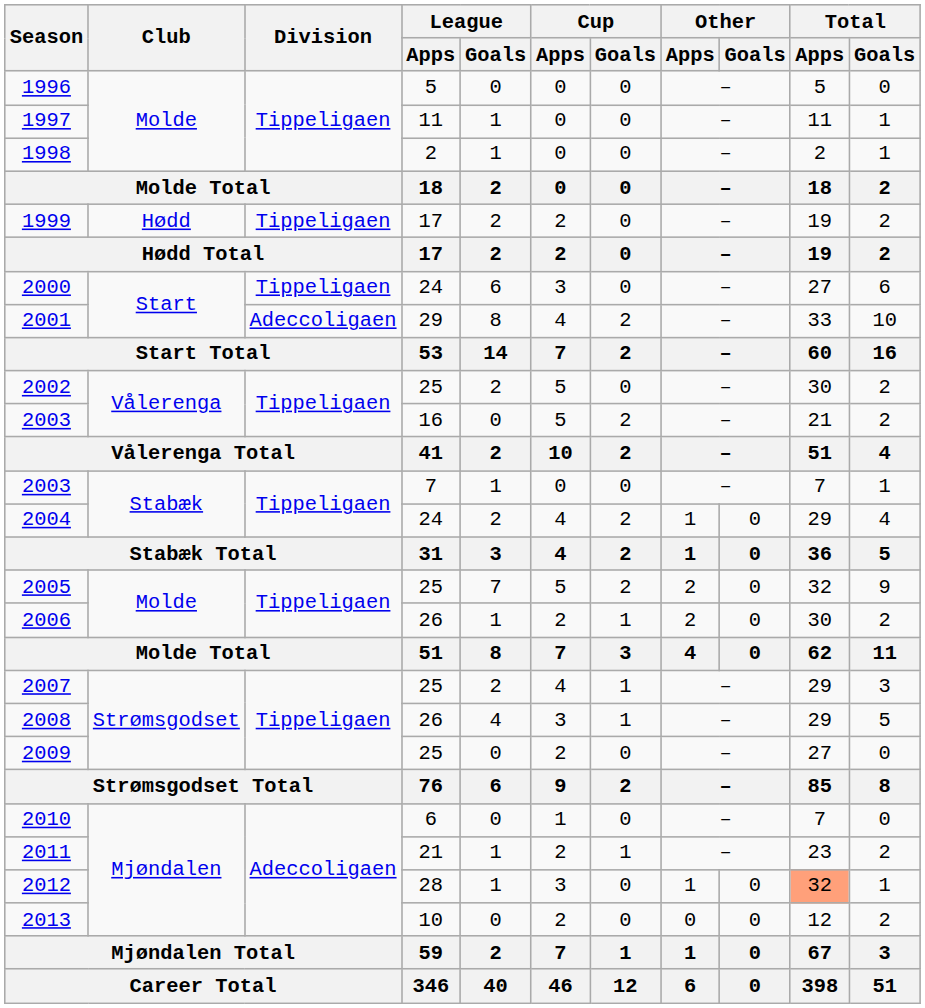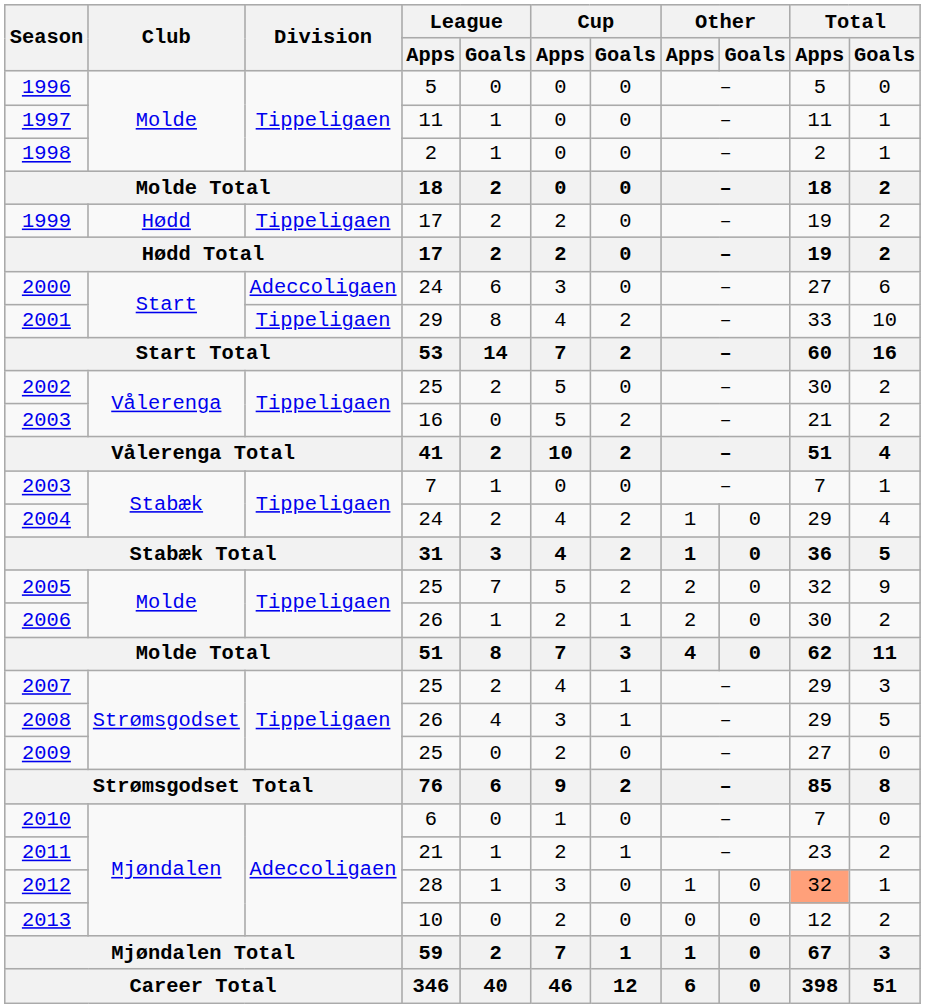 <table class="wikitable" style="text-align: center;">
 <tr>
 <th rowspan="2">Season</th>
 <th rowspan="2">Club</th>
 <th rowspan="2">Division</th>
 <th colspan="2">League</th>
 <th colspan="2">Cup</th>
 <th colspan="2">Other</th>
 <th colspan="2">Total</th>
 </tr>
 <tr>
 <th>Apps</th>
 <th>Goals</th>
 <th>Apps</th>
 <th>Goals</th>
 <th>Apps</th>
 <th>Goals</th>
 <th>Apps</th>
 <th>Goals</th>
 </tr>
 <tr>
 <td><a href='#'>1996</a></td>
 <td rowspan="3" valign="center"><a href='#'>Molde</a></td>
 <td rowspan="3" valign="center"><a href='#'>Tippeligaen</a></td>
 <td>5</td>
 <td>0</td>
 <td>0</td>
 <td>0</td>
 <td colspan="2">–</td>
 <td>5</td>
 <td>0</td>
 </tr>
 <tr>
 <td><a href='#'>1997</a></td>
 <td>11</td>
 <td>1</td>
 <td>0</td>
 <td>0</td>
 <td colspan="2">–</td>
 <td>11</td>
 <td>1</td>
 </tr>
 <tr>
 <td><a href='#'>1998</a></td>
 <td>2</td>
 <td>1</td>
 <td>0</td>
 <td>0</td>
 <td colspan="2">–</td>
 <td>2</td>
 <td>1</td>
 </tr>
 <tr>
 <th colspan="3">Molde Total</th>
 <th>18</th>
 <th>2</th>
 <th>0</th>
 <th>0</th>
 <th colspan="2">–</th>
 <th>18</th>
 <th>2</th>
 </tr>
 <tr>
 <td><a href='#'>1999</a></td>
 <td><a href='#'>Hødd</a></td>
 <td><a href='#'>Tippeligaen</a></td>
 <td>17</td>
 <td>2</td>
 <td>2</td>
 <td>0</td>
 <td colspan="2">–</td>
 <td>19</td>
 <td>2</td>
 </tr>
 <tr>
 <th colspan="3">Hødd Total</th>
 <th>17</th>
 <th>2</th>
 <th>2</th>
 <th>0</th>
 <th colspan="2">–</th>
 <th>19</th>
 <th>2</th>
 </tr>
 <tr>
 <td><a href='#'>2000</a></td>
 <td rowspan="2" valign="center"><a href='#'>Start</a></td>
-<td><a href='#'>Tippeligaen</a></td>
+<td><a href='#'>Adeccoligaen</a></td>
 <td>24</td>
 <td>6</td>
 <td>3</td>
 <td>0</td>
 <td colspan="2">–</td>
 <td>27</td>
 <td>6</td>
 </tr>
 <tr>
 <td><a href='#'>2001</a></td>
-<td><a href='#'>Adeccoligaen</a></td>
+<td><a href='#'>Tippeligaen</a></td>
 <td>29</td>
 <td>8</td>
 <td>4</td>
 <td>2</td>
 <td colspan="2">–</td>
 <td>33</td>
 <td>10</td>
 </tr>
 <tr>
 <th colspan="3">Start Total</th>
 <th>53</th>
 <th>14</th>
 <th>7</th>
 <th>2</th>
 <th colspan="2">–</th>
 <th>60</th>
 <th>16</th>
 </tr>
 <tr>
 <td><a href='#'>2002</a></td>
 <td rowspan="2" valign="center"><a href='#'>Vålerenga</a></td>
 <td rowspan="2" valign="center"><a href='#'>Tippeligaen</a></td>
 <td>25</td>
 <td>2</td>
 <td>5</td>
 <td>0</td>
 <td colspan="2">–</td>
 <td>30</td>
 <td>2</td>
 </tr>
 <tr>
 <td><a href='#'>2003</a></td>
 <td>16</td>
 <td>0</td>
 <td>5</td>
 <td>2</td>
 <td colspan="2">–</td>
 <td>21</td>
 <td>2</td>
 </tr>
 <tr>
 <th colspan="3">Vålerenga Total</th>
 <th>41</th>
 <th>2</th>
 <th>10</th>
 <th>2</th>
 <th colspan="2">–</th>
 <th>51</th>
 <th>4</th>
 </tr>
 <tr>
 <td><a href='#'>2003</a></td>
 <td rowspan="2" valign="center"><a href='#'>Stabæk</a></td>
 <td rowspan="2" valign="center"><a href='#'>Tippeligaen</a></td>
 <td>7</td>
 <td>1</td>
 <td>0</td>
 <td>0</td>
 <td colspan="2">–</td>
 <td>7</td>
 <td>1</td>
 </tr>
 <tr>
 <td><a href='#'>2004</a></td>
 <td>24</td>
 <td>2</td>
 <td>4</td>
 <td>2</td>
 <td>1</td>
 <td>0</td>
 <td>29</td>
 <td>4</td>
 </tr>
 <tr>
 <th colspan="3">Stabæk Total</th>
 <th>31</th>
 <th>3</th>
 <th>4</th>
 <th>2</th>
 <th>1</th>
 <th>0</th>
 <th>36</th>
 <th>5</th>
 </tr>
 <tr>
 <td><a href='#'>2005</a></td>
 <td rowspan="2" valign="center"><a href='#'>Molde</a></td>
 <td rowspan="2" valign="center"><a href='#'>Tippeligaen</a></td>
 <td>25</td>
 <td>7</td>
 <td>5</td>
 <td>2</td>
 <td>2</td>
 <td>0</td>
 <td>32</td>
 <td>9</td>
 </tr>
 <tr>
 <td><a href='#'>2006</a></td>
 <td>26</td>
 <td>1</td>
 <td>2</td>
 <td>1</td>
 <td>2</td>
 <td>0</td>
 <td>30</td>
 <td>2</td>
 </tr>
 <tr>
 <th colspan="3">Molde Total</th>
 <th>51</th>
 <th>8</th>
 <th>7</th>
 <th>3</th>
 <th>4</th>
 <th>0</th>
 <th>62</th>
 <th>11</th>
 </tr>
 <tr>
 <td><a href='#'>2007</a></td>
 <td rowspan="3" valign="center"><a href='#'>Strømsgodset</a></td>
 <td rowspan="3" valign="center"><a href='#'>Tippeligaen</a></td>
 <td>25</td>
 <td>2</td>
 <td>4</td>
 <td>1</td>
 <td colspan="2">–</td>
 <td>29</td>
 <td>3</td>
 </tr>
 <tr>
 <td><a href='#'>2008</a></td>
 <td>26</td>
 <td>4</td>
 <td>3</td>
 <td>1</td>
 <td colspan="2">–</td>
 <td>29</td>
 <td>5</td>
 </tr>
 <tr>
 <td><a href='#'>2009</a></td>
 <td>25</td>
 <td>0</td>
 <td>2</td>
 <td>0</td>
 <td colspan="2">–</td>
 <td>27</td>
 <td>0</td>
 </tr>
 <tr>
 <th colspan="3">Strømsgodset Total</th>
 <th>76</th>
 <th>6</th>
 <th>9</th>
 <th>2</th>
 <th colspan="2">–</th>
 <th>85</th>
 <th>8</th>
 </tr>
 <tr>
 <td><a href='#'>2010</a></td>
 <td rowspan="4" valign="center"><a href='#'>Mjøndalen</a></td>
 <td rowspan="4" valign="center"><a href='#'>Adeccoligaen</a></td>
 <td>6</td>
 <td>0</td>
 <td>1</td>
 <td>0</td>
 <td colspan="2">–</td>
 <td>7</td>
 <td>0</td>
 </tr>
 <tr>
 <td><a href='#'>2011</a></td>
 <td>21</td>
 <td>1</td>
 <td>2</td>
 <td>1</td>
 <td colspan="2">–</td>
 <td>23</td>
 <td>2</td>
 </tr>
 <tr>
 <td><a href='#'>2012</a></td>
 <td>28</td>
 <td>1</td>
 <td>3</td>
 <td>0</td>
 <td>1</td>
 <td>0</td>
 <td style="background: lightsalmon;">32</td>
 <td>1</td>
 </tr>
 <tr>
 <td><a href='#'>2013</a></td>
 <td>10</td>
 <td>0</td>
 <td>2</td>
 <td>0</td>
 <td>0</td>
 <td>0</td>
 <td>12</td>
 <td>2</td>
 </tr>
 <tr>
 <th colspan="3">Mjøndalen Total</th>
 <th>59</th>
 <th>2</th>
 <th>7</th>
 <th>1</th>
 <th>1</th>
 <th>0</th>
 <th>67</th>
 <th>3</th>
 </tr>
 <tr>
 <th colspan="3">Career Total</th>
 <th>346</th>
 <th>40</th>
 <th>46</th>
 <th>12</th>
 <th>6</th>
 <th>0</th>
 <th>398</th>
 <th>51</th>
 </tr>
 </table>
